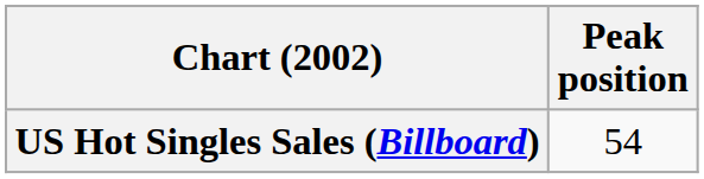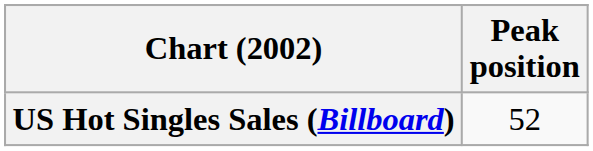 <table class="wikitable plainrowheaders" style="text-align:center;">
 <tr>
 <th>Chart (2002)</th>
 <th>Peak <br>position</th>
 </tr>
 <tr>
 <th scope="row">US Hot Singles Sales (<a href='#'><em>Billboard</em></a>)</th>
-<td>54</td>
+<td>52</td>
 </tr>
 </table>
